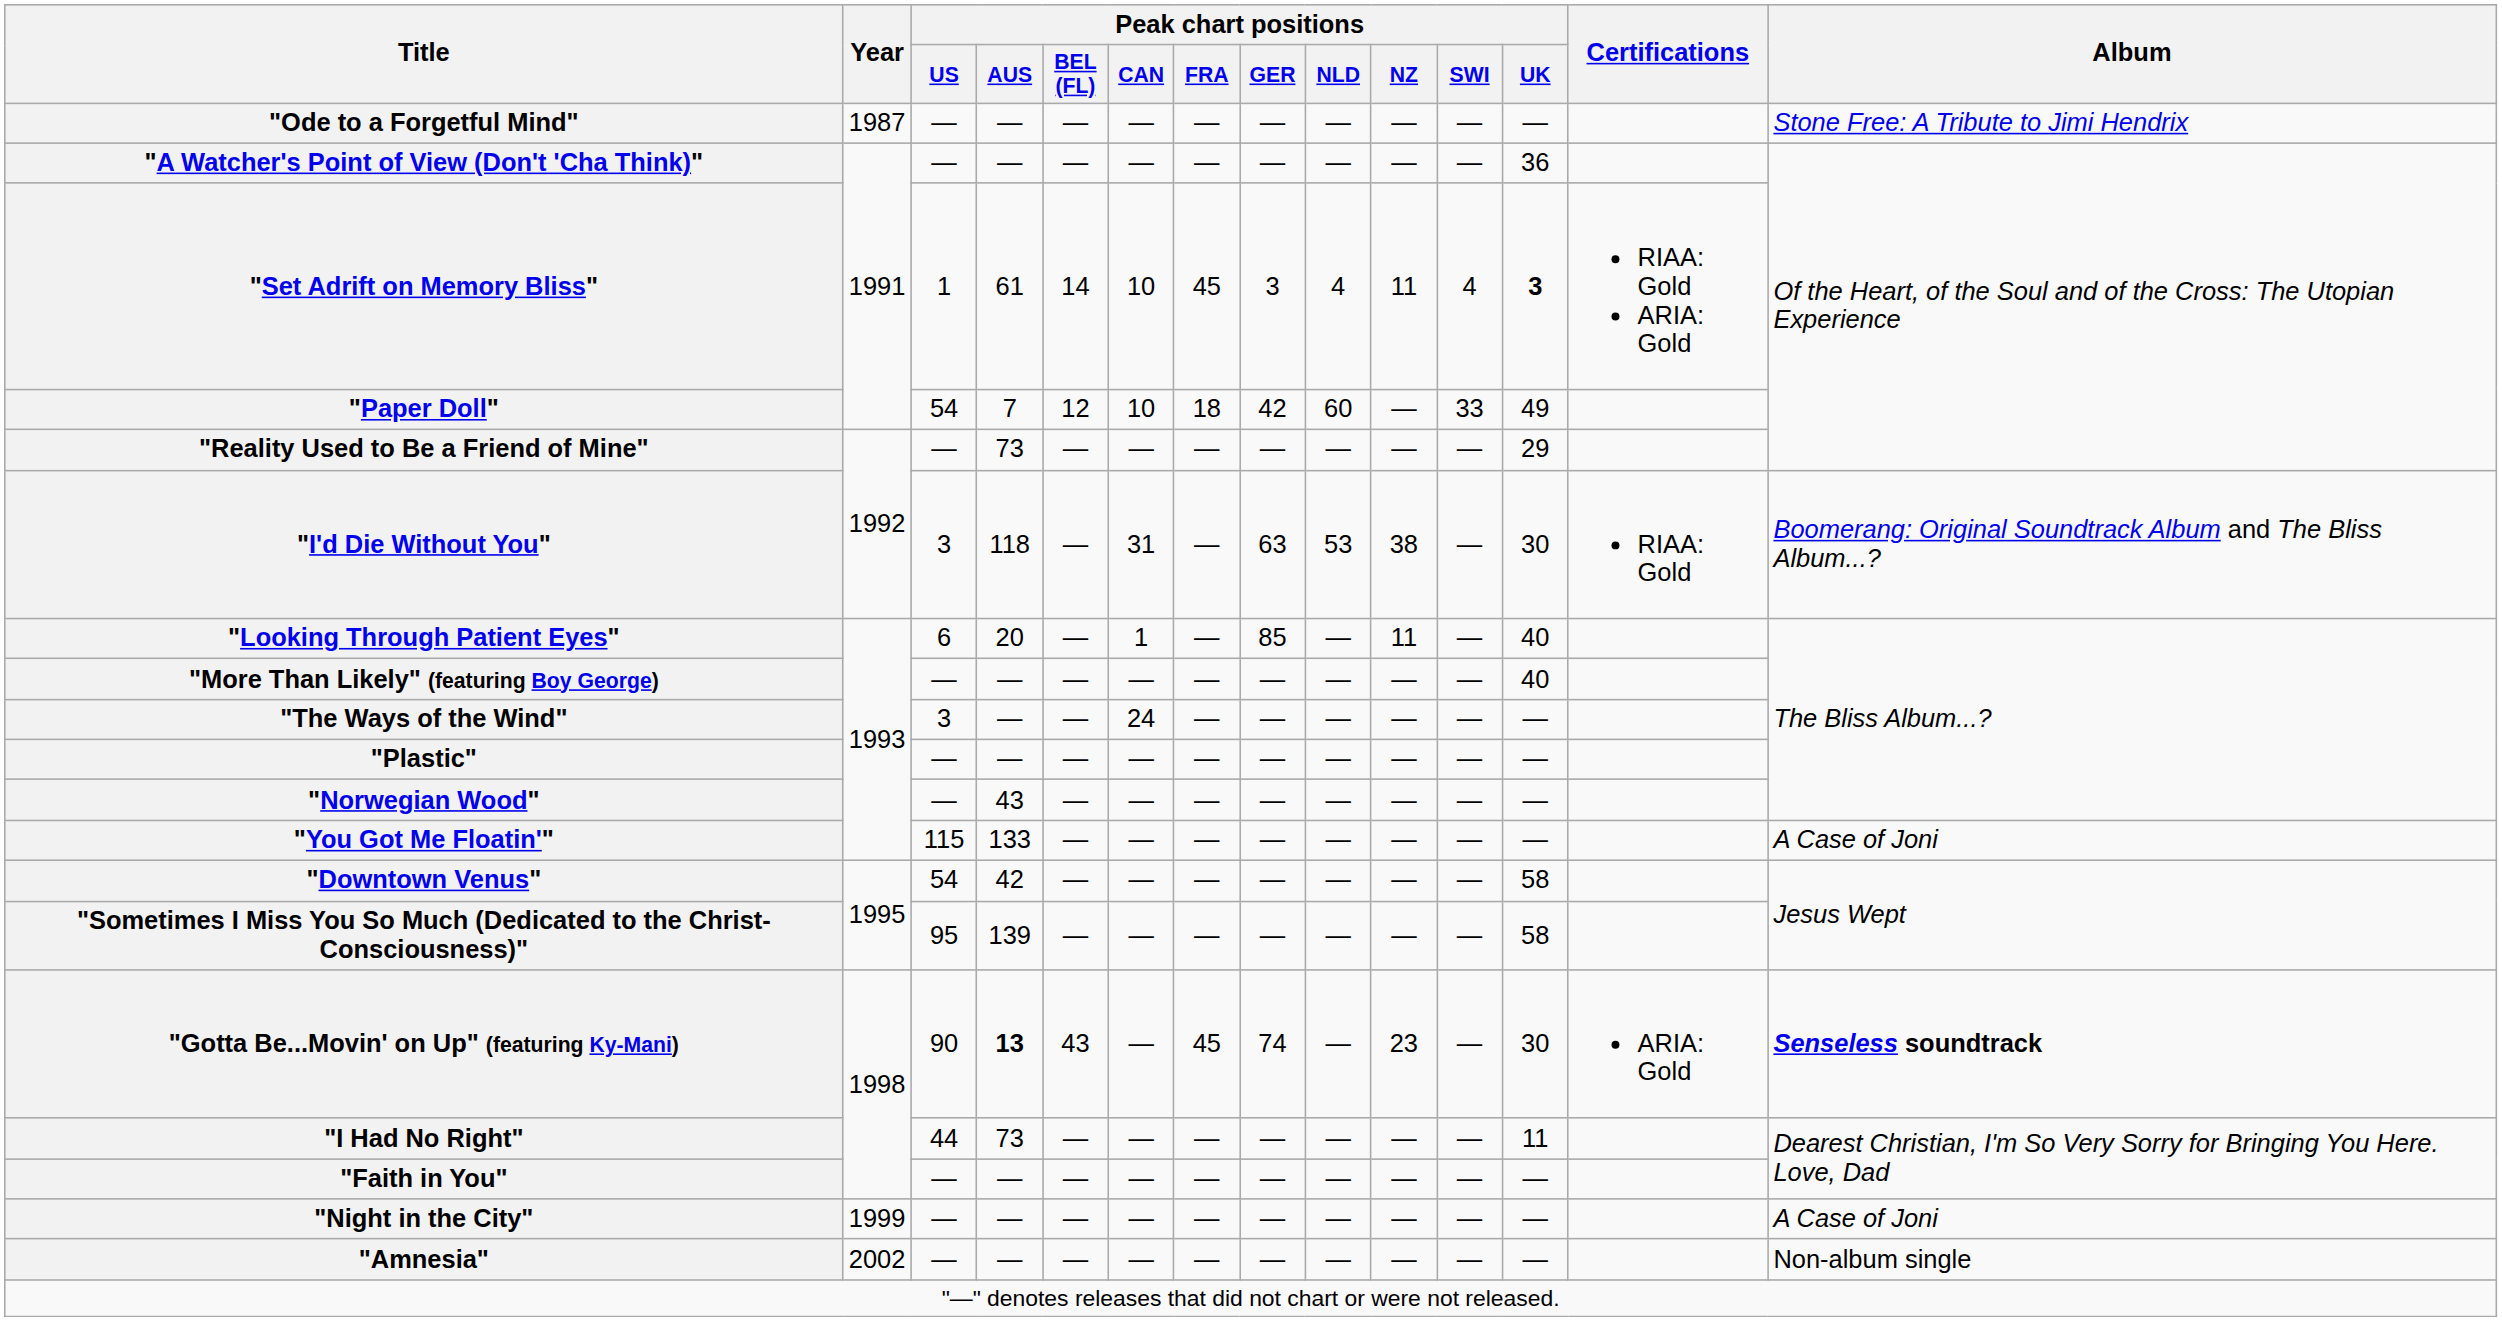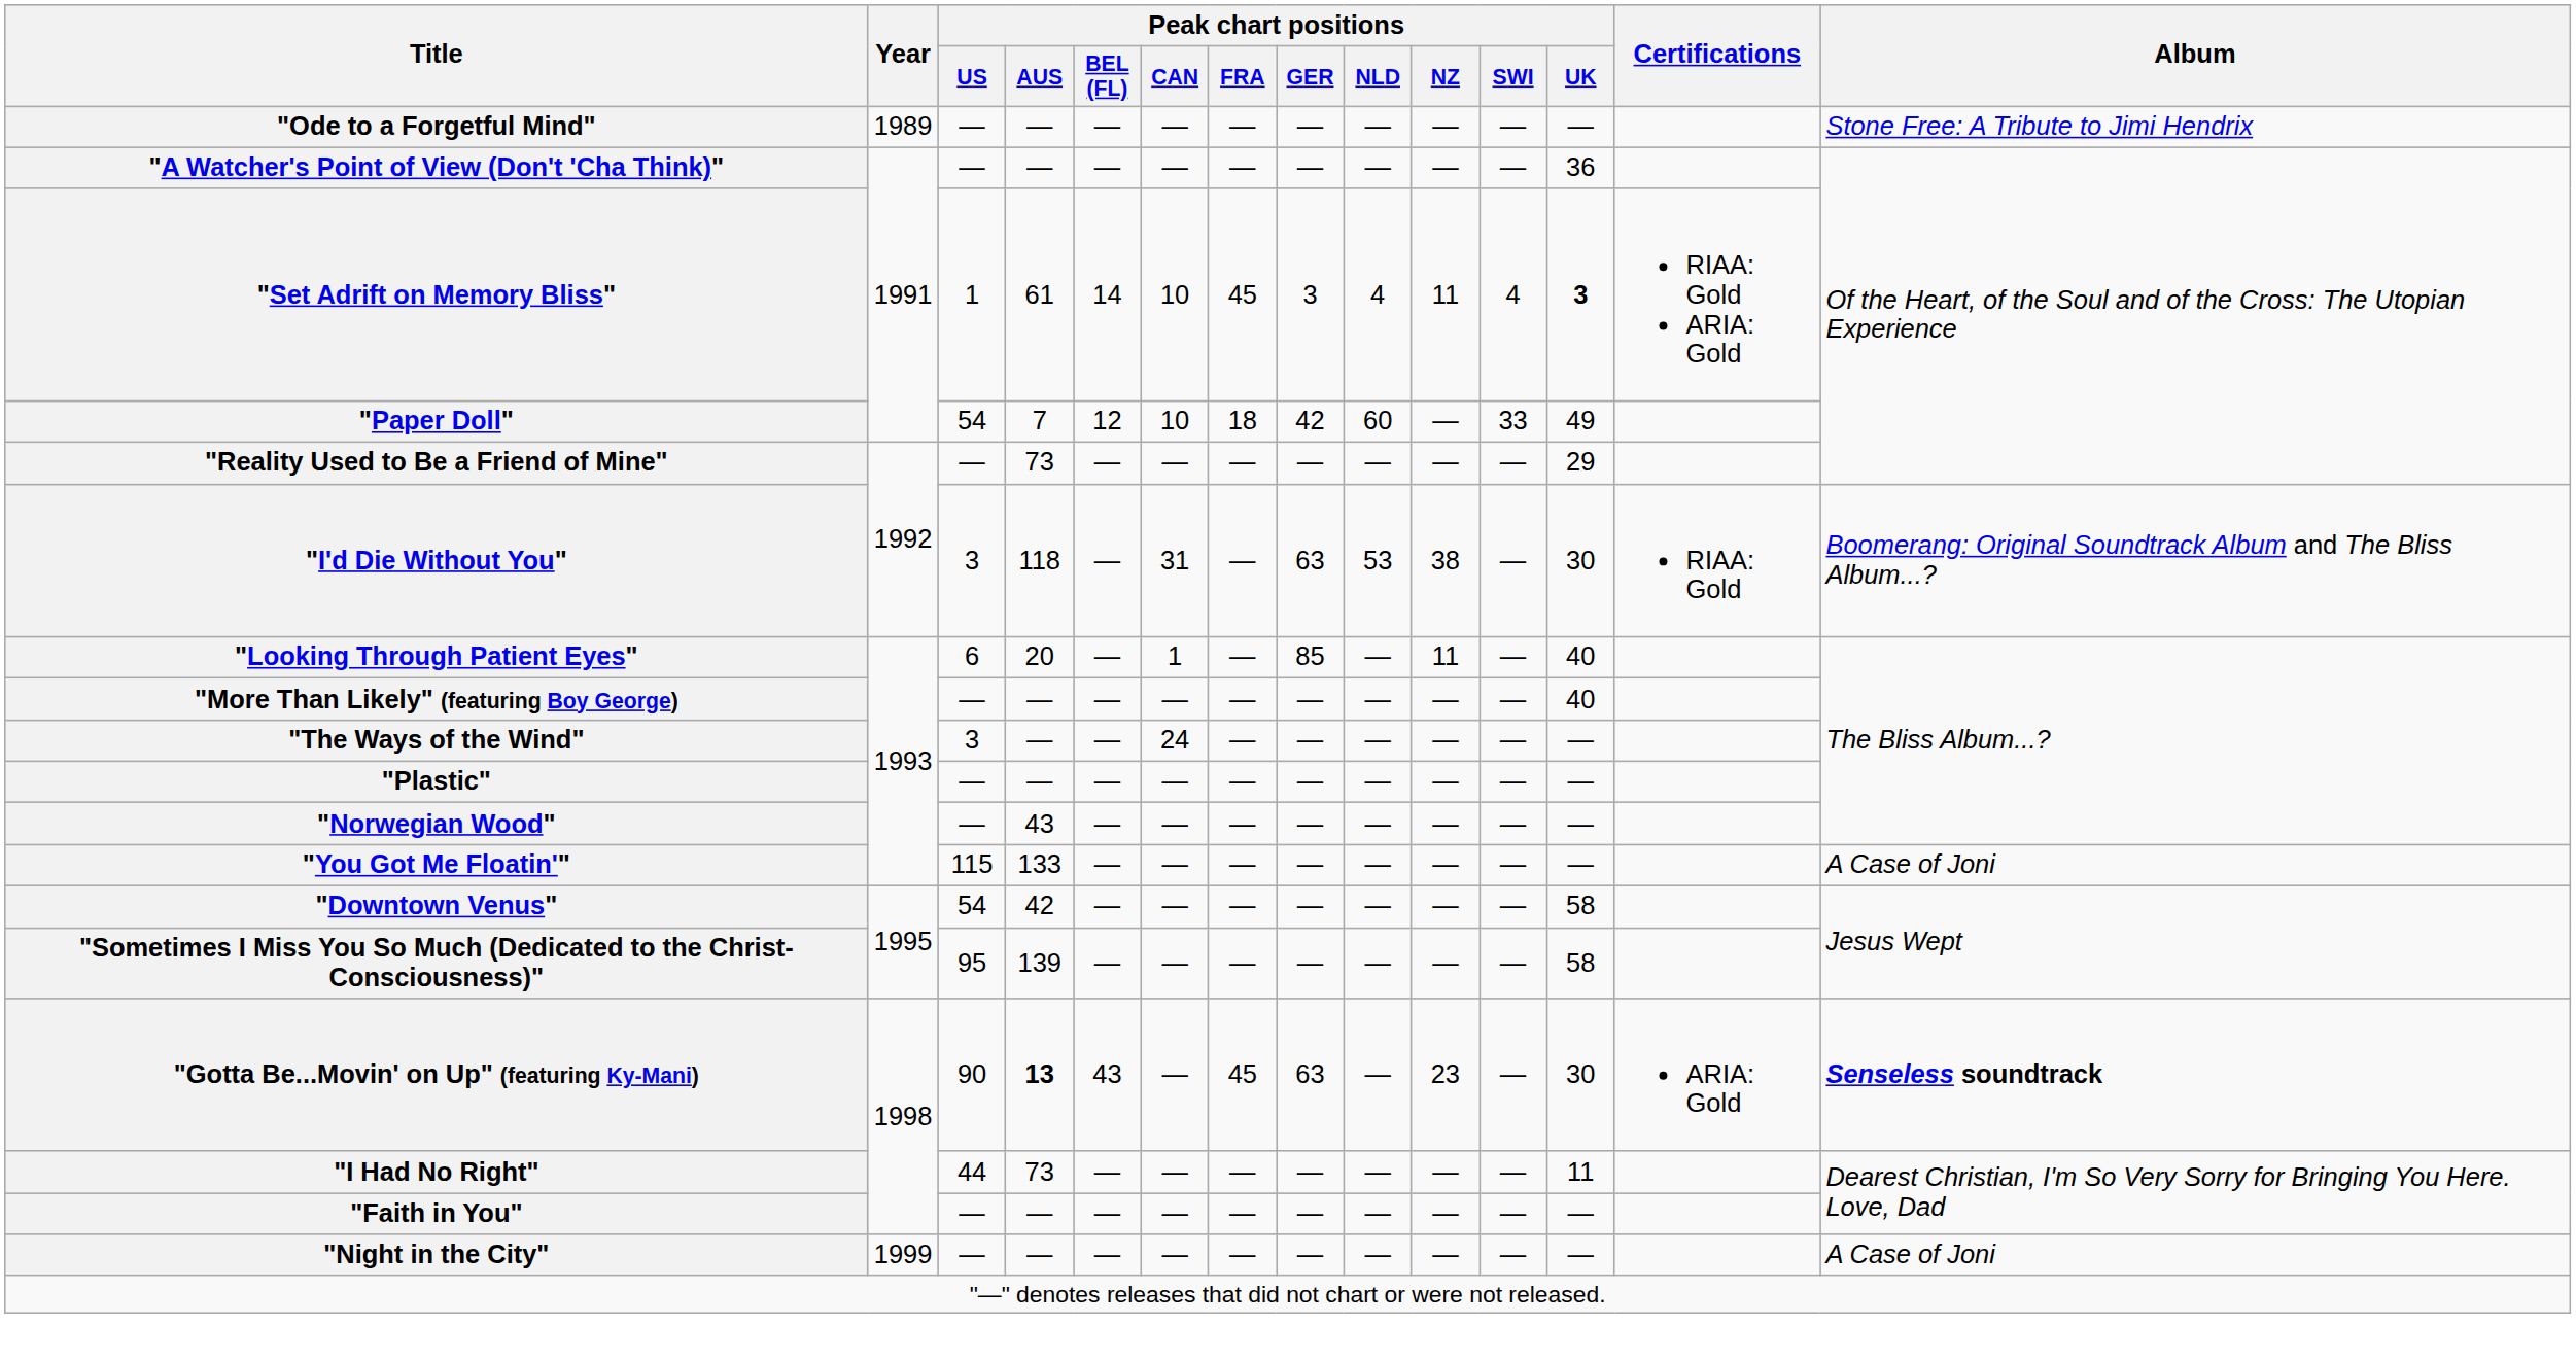 <table class="wikitable plainrowheaders">
 <tr>
 <th scope="col" rowspan="2">Title</th>
 <th scope="col" rowspan="2">Year</th>
 <th scope="col" colspan="10">Peak chart positions</th>
 <th scope="col" rowspan="2"><a href='#'>Certifications</a></th>
 <th scope="col" rowspan="2">Album</th>
 </tr>
 <tr style="font-size:smaller;">
 <th style="width:35px;"><a href='#'>US</a><br></th>
 <th style="width:35px;"><a href='#'>AUS</a><br></th>
 <th style="width:35px;"><a href='#'>BEL<br>(FL)</a><br></th>
 <th style="width:35px;"><a href='#'>CAN</a><br></th>
 <th style="width:35px;"><a href='#'>FRA</a><br></th>
 <th style="width:35px;"><a href='#'>GER</a><br></th>
 <th style="width:35px;"><a href='#'>NLD</a><br></th>
 <th style="width:35px;"><a href='#'>NZ</a><br></th>
 <th style="width:35px;"><a href='#'>SWI</a><br></th>
 <th style="width:35px;"><a href='#'>UK</a><br></th>
 </tr>
 <tr>
 <th scope="row">"Ode to a Forgetful Mind"</th>
-<td>1987</td>
+<td>1989</td>
 <td style="text-align:center;">—</td>
 <td style="text-align:center;">—</td>
 <td style="text-align:center;">—</td>
 <td style="text-align:center;">—</td>
 <td style="text-align:center;">—</td>
 <td style="text-align:center;">—</td>
 <td style="text-align:center;">—</td>
 <td style="text-align:center;">—</td>
 <td style="text-align:center;">—</td>
 <td style="text-align:center;">—</td>
 <td></td>
 <td><em><a href='#'>Stone Free: A Tribute to Jimi Hendrix</a></em></td>
 </tr>
 <tr>
 <th scope="row">"<a href='#'>A Watcher's Point of View (Don't 'Cha Think)</a>"</th>
 <td rowspan="3">1991</td>
 <td style="text-align:center;">—</td>
 <td style="text-align:center;">—</td>
 <td style="text-align:center;">—</td>
 <td style="text-align:center;">—</td>
 <td style="text-align:center;">—</td>
 <td style="text-align:center;">—</td>
 <td style="text-align:center;">—</td>
 <td style="text-align:center;">—</td>
 <td style="text-align:center;">—</td>
 <td style="text-align:center;">36</td>
 <td></td>
 <td rowspan="4"><em>Of the Heart, of the Soul and of the Cross: The Utopian Experience</em></td>
 </tr>
 <tr>
 <th scope="row">"<a href='#'>Set Adrift on Memory Bliss</a>"</th>
 <td style="text-align:center;">1</td>
 <td style="text-align:center;">61</td>
 <td style="text-align:center;">14</td>
 <td style="text-align:center;">10</td>
 <td style="text-align:center;">45</td>
 <td style="text-align:center;">3</td>
 <td style="text-align:center;">4</td>
 <td style="text-align:center;">11</td>
 <td style="text-align:center;">4</td>
 <td style="text-align:center;"><strong>3</strong></td>
 <td><br><ul><li>RIAA: Gold</li><li>ARIA: Gold</li></ul></td>
 </tr>
 <tr>
 <th scope="row">"<a href='#'>Paper Doll</a>"</th>
 <td style="text-align:center;">54</td>
 <td style="text-align:center;">7</td>
 <td style="text-align:center;">12</td>
 <td style="text-align:center;">10</td>
 <td style="text-align:center;">18</td>
 <td style="text-align:center;">42</td>
 <td style="text-align:center;">60</td>
 <td style="text-align:center;">—</td>
 <td style="text-align:center;">33</td>
 <td style="text-align:center;">49</td>
 <td></td>
 </tr>
 <tr>
 <th scope="row">"Reality Used to Be a Friend of Mine"</th>
 <td rowspan="2">1992</td>
 <td style="text-align:center;">—</td>
 <td style="text-align:center;">73</td>
 <td style="text-align:center;">—</td>
 <td style="text-align:center;">—</td>
 <td style="text-align:center;">—</td>
 <td style="text-align:center;">—</td>
 <td style="text-align:center;">—</td>
 <td style="text-align:center;">—</td>
 <td style="text-align:center;">—</td>
 <td style="text-align:center;">29</td>
 <td></td>
 </tr>
 <tr>
 <th scope="row">"<a href='#'>I'd Die Without You</a>"</th>
 <td style="text-align:center;">3</td>
 <td style="text-align:center;">118</td>
 <td style="text-align:center;">—</td>
 <td style="text-align:center;">31</td>
 <td style="text-align:center;">—</td>
 <td style="text-align:center;">63</td>
 <td style="text-align:center;">53</td>
 <td style="text-align:center;">38</td>
 <td style="text-align:center;">—</td>
 <td style="text-align:center;">30</td>
 <td><br><ul><li>RIAA: Gold</li></ul></td>
 <td rowspan="1"><em><a href='#'>Boomerang: Original Soundtrack Album</a></em> and <em>The Bliss Album...?</em></td>
 </tr>
 <tr>
 <th scope="row">"<a href='#'>Looking Through Patient Eyes</a>"</th>
 <td rowspan="6">1993</td>
 <td style="text-align:center;">6</td>
 <td style="text-align:center;">20</td>
 <td style="text-align:center;">—</td>
 <td style="text-align:center;">1</td>
 <td style="text-align:center;">—</td>
 <td style="text-align:center;">85</td>
 <td style="text-align:center;">—</td>
 <td style="text-align:center;">11</td>
 <td style="text-align:center;">—</td>
 <td style="text-align:center;">40</td>
 <td></td>
 <td rowspan="5"><em>The Bliss Album...?</em></td>
 </tr>
 <tr>
 <th scope="row">"More Than Likely" <small>(featuring <a href='#'>Boy George</a>)</small></th>
 <td style="text-align:center;">—</td>
 <td style="text-align:center;">—</td>
 <td style="text-align:center;">—</td>
 <td style="text-align:center;">—</td>
 <td style="text-align:center;">—</td>
 <td style="text-align:center;">—</td>
 <td style="text-align:center;">—</td>
 <td style="text-align:center;">—</td>
 <td style="text-align:center;">—</td>
 <td style="text-align:center;">40</td>
 <td></td>
 </tr>
 <tr>
 <th scope="row">"The Ways of the Wind"</th>
 <td style="text-align:center;">3</td>
 <td style="text-align:center;">—</td>
 <td style="text-align:center;">—</td>
 <td style="text-align:center;">24</td>
 <td style="text-align:center;">—</td>
 <td style="text-align:center;">—</td>
 <td style="text-align:center;">—</td>
 <td style="text-align:center;">—</td>
 <td style="text-align:center;">—</td>
 <td style="text-align:center;">—</td>
 <td></td>
 </tr>
 <tr>
 <th scope="row">"Plastic"</th>
 <td style="text-align:center;">—</td>
 <td style="text-align:center;">—</td>
 <td style="text-align:center;">—</td>
 <td style="text-align:center;">—</td>
 <td style="text-align:center;">—</td>
 <td style="text-align:center;">—</td>
 <td style="text-align:center;">—</td>
 <td style="text-align:center;">—</td>
 <td style="text-align:center;">—</td>
 <td style="text-align:center;">—</td>
 <td></td>
 </tr>
 <tr>
 <th scope="row">"<a href='#'>Norwegian Wood</a>"</th>
 <td style="text-align:center;">—</td>
 <td style="text-align:center;">43</td>
 <td style="text-align:center;">—</td>
 <td style="text-align:center;">—</td>
 <td style="text-align:center;">—</td>
 <td style="text-align:center;">—</td>
 <td style="text-align:center;">—</td>
 <td style="text-align:center;">—</td>
 <td style="text-align:center;">—</td>
 <td style="text-align:center;">—</td>
 <td></td>
 </tr>
 <tr>
 <th scope="row">"<a href='#'>You Got Me Floatin'</a>"</th>
 <td style="text-align:center;">115</td>
 <td style="text-align:center;">133</td>
 <td style="text-align:center;">—</td>
 <td style="text-align:center;">—</td>
 <td style="text-align:center;">—</td>
 <td style="text-align:center;">—</td>
 <td style="text-align:center;">—</td>
 <td style="text-align:center;">—</td>
 <td style="text-align:center;">—</td>
 <td style="text-align:center;">—</td>
 <td></td>
 <td><em>A Case of Joni</em></td>
 </tr>
 <tr>
 <th scope="row">"<a href='#'>Downtown Venus</a>"</th>
 <td rowspan="2">1995</td>
 <td style="text-align:center;">54</td>
 <td style="text-align:center;">42</td>
 <td style="text-align:center;">—</td>
 <td style="text-align:center;">—</td>
 <td style="text-align:center;">—</td>
 <td style="text-align:center;">—</td>
 <td style="text-align:center;">—</td>
 <td style="text-align:center;">—</td>
 <td style="text-align:center;">—</td>
 <td style="text-align:center;">58</td>
 <td></td>
 <td rowspan="2"><em>Jesus Wept</em></td>
 </tr>
 <tr>
 <th scope="row">"Sometimes I Miss You So Much (Dedicated to the Christ-Consciousness)"</th>
 <td style="text-align:center;">95</td>
 <td style="text-align:center;">139</td>
 <td style="text-align:center;">—</td>
 <td style="text-align:center;">—</td>
 <td style="text-align:center;">—</td>
 <td style="text-align:center;">—</td>
 <td style="text-align:center;">—</td>
 <td style="text-align:center;">—</td>
 <td style="text-align:center;">—</td>
 <td style="text-align:center;">58</td>
 <td></td>
 </tr>
 <tr>
 <th scope="row">"Gotta Be...Movin' on Up" <small>(featuring <a href='#'>Ky-Mani</a>)</small></th>
 <td rowspan="3">1998</td>
 <td style="text-align:center;">90</td>
 <td style="text-align:center;"><strong>13</strong></td>
 <td style="text-align:center;">43</td>
 <td style="text-align:center;">—</td>
 <td style="text-align:center;">45</td>
-<td style="text-align:center;">74</td>
+<td style="text-align:center;">63</td>
 <td style="text-align:center;">—</td>
 <td style="text-align:center;">23</td>
 <td style="text-align:center;">—</td>
 <td style="text-align:center;">30</td>
 <td><br><ul><li>ARIA: Gold</li></ul></td>
 <td><strong><em><a href='#'>Senseless</a></em> soundtrack</strong></td>
 </tr>
 <tr>
 <th scope="row">"I Had No Right"</th>
 <td style="text-align:center;">44</td>
 <td style="text-align:center;">73</td>
 <td style="text-align:center;">—</td>
 <td style="text-align:center;">—</td>
 <td style="text-align:center;">—</td>
 <td style="text-align:center;">—</td>
 <td style="text-align:center;">—</td>
 <td style="text-align:center;">—</td>
 <td style="text-align:center;">—</td>
 <td style="text-align:center;">11</td>
 <td></td>
 <td rowspan="2"><em>Dearest Christian, I'm So Very Sorry for Bringing You Here. Love, Dad</em></td>
 </tr>
 <tr>
 <th scope="row">"Faith in You"</th>
 <td style="text-align:center;">—</td>
 <td style="text-align:center;">—</td>
 <td style="text-align:center;">—</td>
 <td style="text-align:center;">—</td>
 <td style="text-align:center;">—</td>
 <td style="text-align:center;">—</td>
 <td style="text-align:center;">—</td>
 <td style="text-align:center;">—</td>
 <td style="text-align:center;">—</td>
 <td style="text-align:center;">—</td>
 <td></td>
 </tr>
 <tr>
 <th scope="row">"Night in the City"</th>
 <td>1999</td>
 <td style="text-align:center;">—</td>
 <td style="text-align:center;">—</td>
 <td style="text-align:center;">—</td>
 <td style="text-align:center;">—</td>
 <td style="text-align:center;">—</td>
 <td style="text-align:center;">—</td>
 <td style="text-align:center;">—</td>
 <td style="text-align:center;">—</td>
 <td style="text-align:center;">—</td>
 <td style="text-align:center;">—</td>
 <td></td>
 <td><em>A Case of Joni</em></td>
 </tr>
 <tr>
-<th scope="row">"Amnesia"</th>
-<td>2002</td>
-<td style="text-align:center;">—</td>
-<td style="text-align:center;">—</td>
-<td style="text-align:center;">—</td>
-<td style="text-align:center;">—</td>
-<td style="text-align:center;">—</td>
-<td style="text-align:center;">—</td>
-<td style="text-align:center;">—</td>
-<td style="text-align:center;">—</td>
-<td style="text-align:center;">—</td>
-<td style="text-align:center;">—</td>
-<td></td>
-<td>Non-album single</td>
-</tr>
-<tr>
 <td colspan="14" style="text-align:center; font-size:90%;">"—" denotes releases that did not chart or were not released.</td>
 </tr>
 </table>
